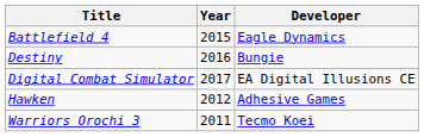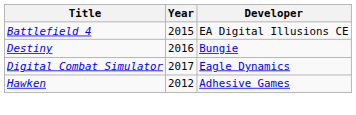 <table class="wikitable sortable">
 <tr>
 <th>Title</th>
 <th>Year</th>
 <th>Developer</th>
 </tr>
 <tr>
 <td><em><a href='#'>Battlefield 4</a></em></td>
 <td>2015</td>
-<td><a href='#'>Eagle Dynamics</a></td>
+<td>EA Digital Illusions CE</td>
 </tr>
 <tr>
 <td><em><a href='#'>Destiny</a></em></td>
 <td>2016</td>
 <td><a href='#'>Bungie</a></td>
 </tr>
 <tr>
 <td><em><a href='#'>Digital Combat Simulator</a></em></td>
 <td>2017</td>
-<td>EA Digital Illusions CE</td>
+<td><a href='#'>Eagle Dynamics</a></td>
 </tr>
 <tr>
 <td><em><a href='#'>Hawken</a></em></td>
 <td>2012</td>
 <td><a href='#'>Adhesive Games</a></td>
 </tr>
-<tr>
-<td><em><a href='#'>Warriors Orochi 3</a></em></td>
-<td>2011</td>
-<td><a href='#'>Tecmo Koei</a></td>
-</tr>
 </table>
